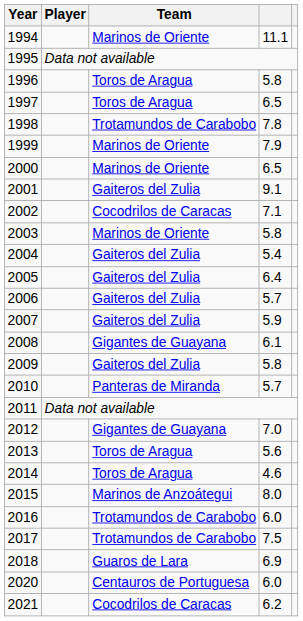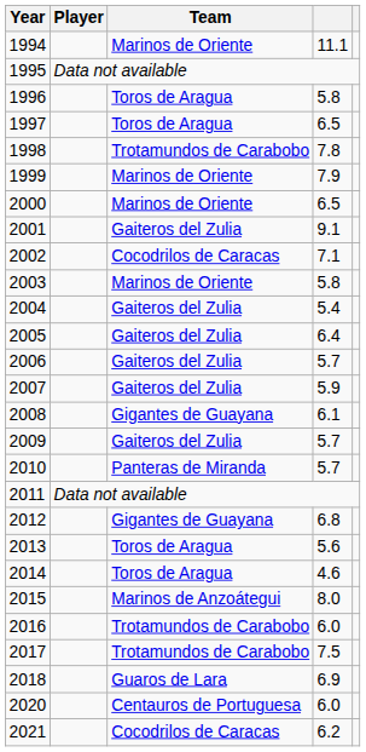 <table class="wikitable sortable">
 <tr>
 <th>Year</th>
 <th>Player</th>
 <th>Team</th>
 <th></th>
 <th></th>
 </tr>
 <tr>
 <td>1994</td>
 <td> </td>
 <td><a href='#'>Marinos de Oriente</a></td>
 <td>11.1</td>
 <td></td>
 </tr>
 <tr>
 <td>1995</td>
 <td colspan=4><em>Data not available</em></td>
 </tr>
 <tr>
 <td>1996</td>
 <td> </td>
 <td><a href='#'>Toros de Aragua</a></td>
 <td>5.8</td>
 <td></td>
 </tr>
 <tr>
 <td>1997</td>
 <td> </td>
 <td><a href='#'>Toros de Aragua</a></td>
 <td>6.5</td>
 <td></td>
 </tr>
 <tr>
 <td>1998</td>
 <td> </td>
 <td><a href='#'>Trotamundos de Carabobo</a></td>
 <td>7.8</td>
 <td></td>
 </tr>
 <tr>
 <td>1999</td>
 <td> </td>
 <td><a href='#'>Marinos de Oriente</a></td>
 <td>7.9</td>
 <td></td>
 </tr>
 <tr>
 <td>2000</td>
 <td> </td>
 <td><a href='#'>Marinos de Oriente</a></td>
 <td>6.5</td>
 <td></td>
 </tr>
 <tr>
 <td>2001</td>
 <td> </td>
 <td><a href='#'>Gaiteros del Zulia</a></td>
 <td>9.1</td>
 <td></td>
 </tr>
 <tr>
 <td>2002</td>
 <td> </td>
 <td><a href='#'>Cocodrilos de Caracas</a></td>
 <td>7.1</td>
 <td></td>
 </tr>
 <tr>
 <td>2003</td>
 <td> </td>
 <td><a href='#'>Marinos de Oriente</a></td>
 <td>5.8</td>
 <td></td>
 </tr>
 <tr>
 <td>2004</td>
 <td> </td>
 <td><a href='#'>Gaiteros del Zulia</a></td>
 <td>5.4</td>
 <td></td>
 </tr>
 <tr>
 <td>2005</td>
 <td> </td>
 <td><a href='#'>Gaiteros del Zulia</a></td>
 <td>6.4</td>
 <td></td>
 </tr>
 <tr>
 <td>2006</td>
 <td> </td>
 <td><a href='#'>Gaiteros del Zulia</a></td>
 <td>5.7</td>
 <td></td>
 </tr>
 <tr>
 <td>2007</td>
 <td> </td>
 <td><a href='#'>Gaiteros del Zulia</a></td>
 <td>5.9</td>
 <td></td>
 </tr>
 <tr>
 <td>2008</td>
 <td> </td>
 <td><a href='#'>Gigantes de Guayana</a></td>
 <td>6.1</td>
 <td></td>
 </tr>
 <tr>
 <td>2009</td>
 <td> </td>
 <td><a href='#'>Gaiteros del Zulia</a></td>
-<td>5.8</td>
+<td>5.7</td>
 <td></td>
 </tr>
 <tr>
 <td>2010</td>
 <td> </td>
 <td><a href='#'>Panteras de Miranda</a></td>
 <td>5.7</td>
 <td></td>
 </tr>
 <tr>
 <td>2011</td>
 <td colspan=4><em>Data not available</em></td>
 </tr>
 <tr>
 <td>2012</td>
 <td> </td>
 <td><a href='#'>Gigantes de Guayana</a></td>
-<td>7.0</td>
+<td>6.8</td>
 <td></td>
 </tr>
 <tr>
 <td>2013</td>
 <td> </td>
 <td><a href='#'>Toros de Aragua</a></td>
 <td>5.6</td>
 <td></td>
 </tr>
 <tr>
 <td>2014</td>
 <td> </td>
 <td><a href='#'>Toros de Aragua</a></td>
 <td>4.6</td>
 <td></td>
 </tr>
 <tr>
 <td>2015</td>
 <td> </td>
 <td><a href='#'>Marinos de Anzoátegui</a></td>
 <td>8.0</td>
 <td></td>
 </tr>
 <tr>
 <td>2016</td>
 <td> </td>
 <td><a href='#'>Trotamundos de Carabobo</a></td>
 <td>6.0</td>
 <td></td>
 </tr>
 <tr>
 <td>2017</td>
 <td> </td>
 <td><a href='#'>Trotamundos de Carabobo</a></td>
 <td>7.5</td>
 <td></td>
 </tr>
 <tr>
 <td>2018</td>
 <td> </td>
 <td><a href='#'>Guaros de Lara</a></td>
 <td>6.9</td>
 <td></td>
 </tr>
 <tr>
 <td>2020</td>
 <td> </td>
 <td><a href='#'>Centauros de Portuguesa</a></td>
 <td>6.0</td>
 <td></td>
 </tr>
 <tr>
 <td>2021</td>
 <td> </td>
 <td><a href='#'>Cocodrilos de Caracas</a></td>
 <td>6.2</td>
 <td></td>
 </tr>
 </table>
